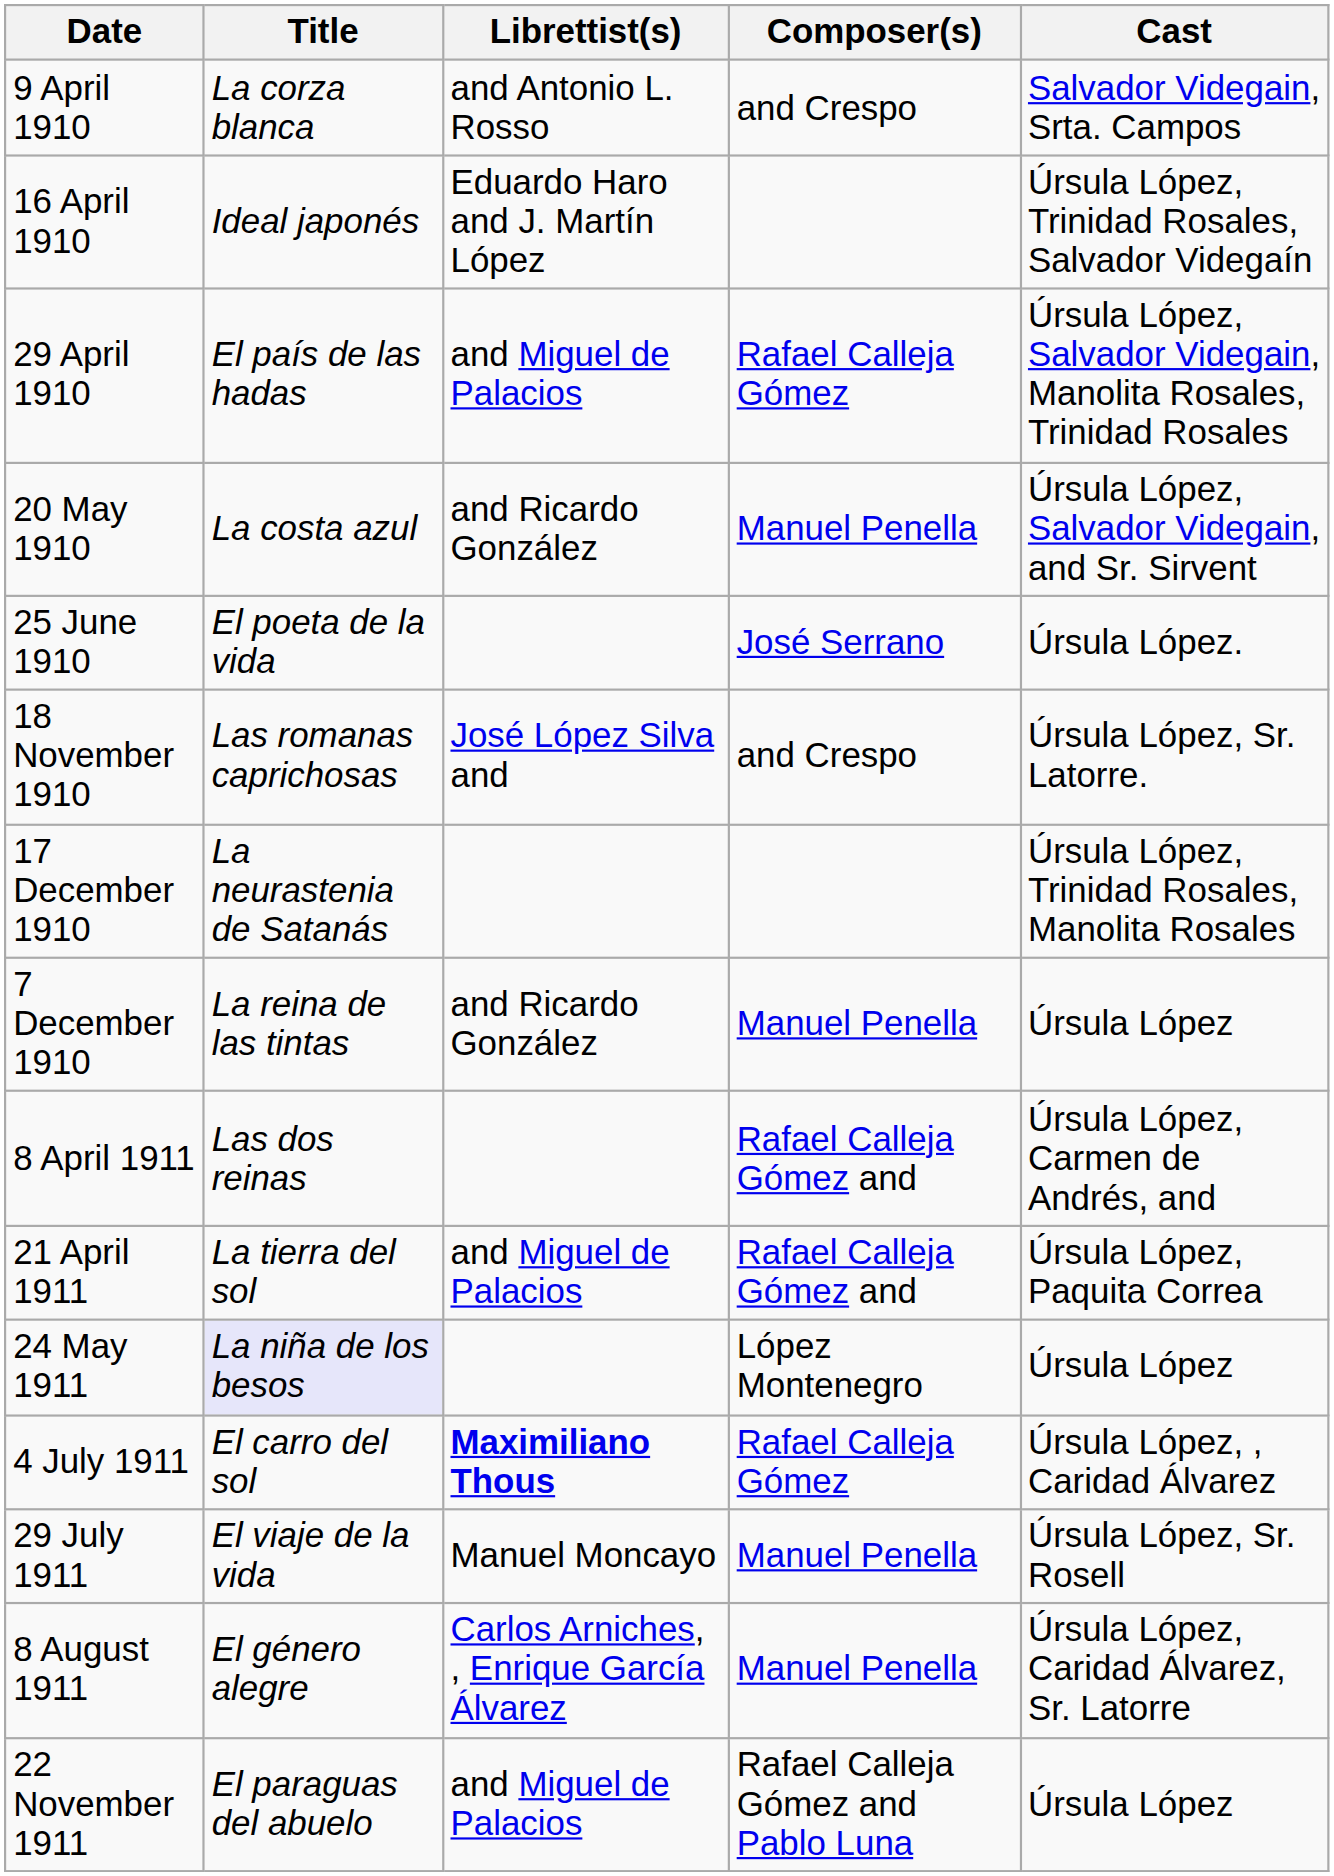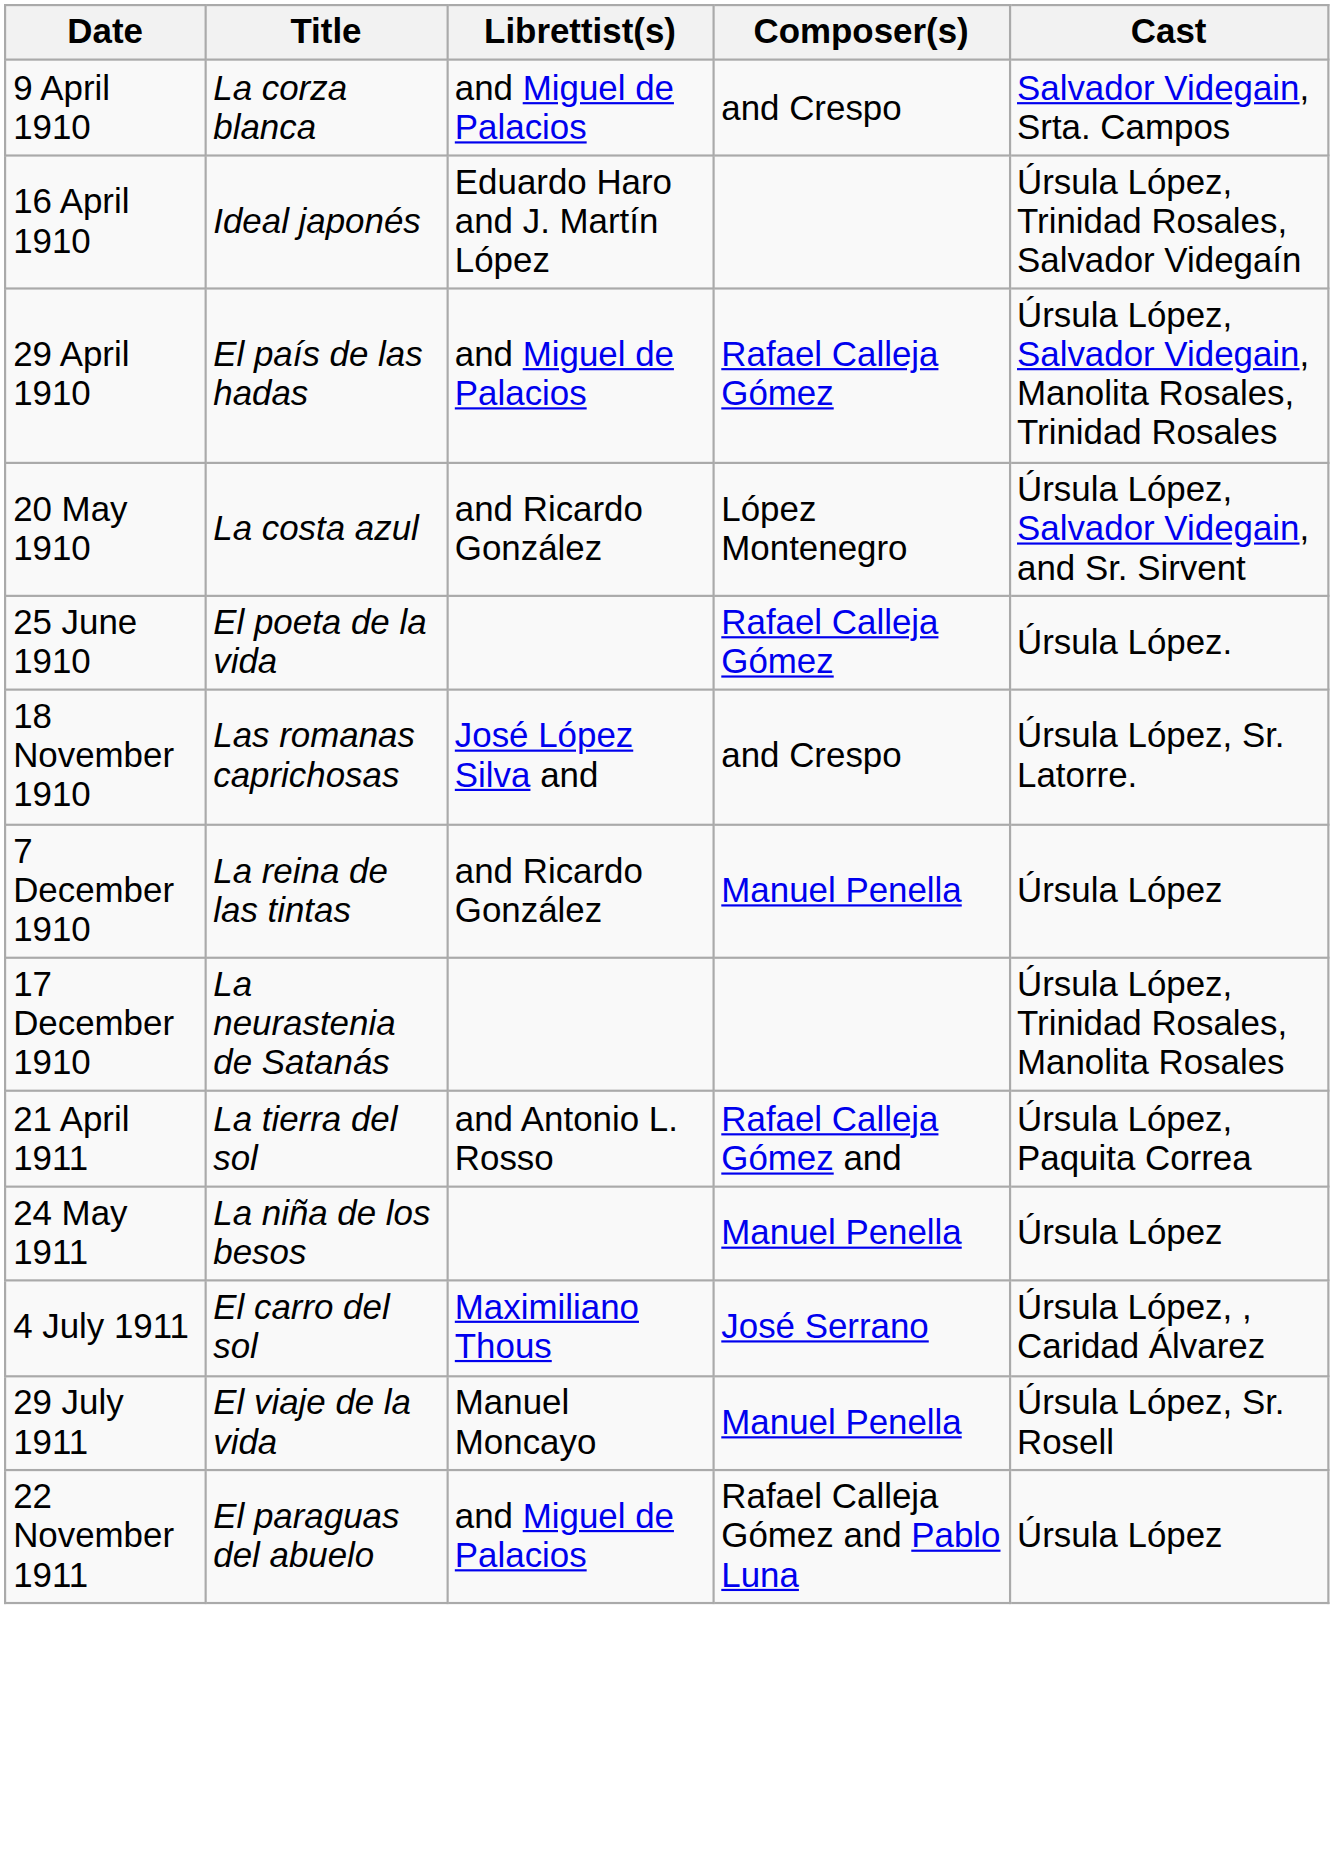 <table class="wikitable">
 <tr>
 <th>Date</th>
 <th>Title</th>
 <th>Librettist(s)</th>
 <th>Composer(s)</th>
 <th>Cast</th>
 </tr>
 <tr>
 <td>9 April 1910</td>
 <td><em>La corza blanca</em></td>
-<td> and Antonio L. Rosso</td>
+<td> and <a href='#'>Miguel de Palacios</a></td>
 <td> and Crespo</td>
 <td><a href='#'>Salvador Videgain</a>, Srta. Campos</td>
 </tr>
 <tr>
 <td>16 April 1910</td>
 <td><em>Ideal japonés</em></td>
 <td>Eduardo Haro and J. Martín López</td>
 <td></td>
 <td>Úrsula López, Trinidad Rosales, Salvador Videgaín</td>
 </tr>
 <tr>
 <td>29 April 1910</td>
 <td><em>El país de las hadas</em></td>
 <td> and <a href='#'>Miguel de Palacios</a></td>
 <td><a href='#'>Rafael Calleja Gómez</a></td>
 <td>Úrsula López, <a href='#'>Salvador Videgain</a>, Manolita Rosales, Trinidad Rosales</td>
 </tr>
 <tr>
 <td>20 May 1910</td>
 <td><em>La costa azul</em></td>
 <td> and Ricardo González</td>
-<td><a href='#'>Manuel Penella</a></td>
+<td>López Montenegro</td>
 <td>Úrsula López, <a href='#'>Salvador Videgain</a>, and Sr. Sirvent</td>
 </tr>
 <tr>
 <td>25 June 1910</td>
 <td><em>El poeta de la vida</em></td>
 <td></td>
-<td><a href='#'>José Serrano</a></td>
+<td><a href='#'>Rafael Calleja Gómez</a></td>
 <td>Úrsula López.</td>
 </tr>
 <tr>
 <td>18 November 1910</td>
 <td><em>Las romanas caprichosas</em></td>
 <td><a href='#'>José López Silva</a> and </td>
 <td> and Crespo</td>
 <td>Úrsula López, Sr. Latorre.</td>
 </tr>
 <tr>
+<td>7 December 1910</td>
+<td><em>La reina de las tintas</em></td>
+<td> and Ricardo González</td>
+<td><a href='#'>Manuel Penella</a></td>
+<td>Úrsula López</td>
+</tr>
+<tr>
 <td>17 December 1910</td>
 <td><em>La neurastenia de Satanás</em></td>
 <td></td>
 <td></td>
 <td>Úrsula López, Trinidad Rosales, Manolita Rosales</td>
 </tr>
 <tr>
-<td>7 December 1910</td>
-<td><em>La reina de las tintas</em></td>
-<td> and Ricardo González</td>
-<td><a href='#'>Manuel Penella</a></td>
-<td>Úrsula López</td>
-</tr>
-<tr>
-<td>8 April 1911</td>
-<td><em>Las dos reinas</em></td>
-<td></td>
-<td><a href='#'>Rafael Calleja Gómez</a> and </td>
-<td>Úrsula López, Carmen de Andrés, and </td>
-</tr>
-<tr>
 <td>21 April 1911</td>
 <td><em>La tierra del sol</em></td>
-<td> and <a href='#'>Miguel de Palacios</a></td>
+<td> and Antonio L. Rosso</td>
 <td><a href='#'>Rafael Calleja Gómez</a> and </td>
 <td>Úrsula López, Paquita Correa</td>
 </tr>
 <tr>
 <td>24 May 1911</td>
-<td style="background: lavender;"><em>La niña de los besos</em></td>
+<td><em>La niña de los besos</em></td>
 <td></td>
-<td>López Montenegro</td>
+<td><a href='#'>Manuel Penella</a></td>
 <td>Úrsula López</td>
 </tr>
 <tr>
 <td>4 July 1911</td>
 <td><em>El carro del sol</em></td>
-<td><strong><a href='#'>Maximiliano Thous</a></strong></td>
-<td><a href='#'>Rafael Calleja Gómez</a></td>
+<td><a href='#'>Maximiliano Thous</a></td>
+<td><a href='#'>José Serrano</a></td>
 <td>Úrsula López, , Caridad Álvarez</td>
 </tr>
 <tr>
 <td>29 July 1911</td>
 <td><em>El viaje de la vida</em></td>
 <td>Manuel Moncayo</td>
 <td><a href='#'>Manuel Penella</a></td>
 <td>Úrsula López, Sr. Rosell</td>
 </tr>
 <tr>
-<td>8 August 1911</td>
-<td><em>El género alegre</em></td>
-<td><a href='#'>Carlos Arniches</a>, , <a href='#'>Enrique García Álvarez</a></td>
-<td><a href='#'>Manuel Penella</a></td>
-<td>Úrsula López, Caridad Álvarez, Sr. Latorre</td>
-</tr>
-<tr>
 <td>22 November 1911</td>
 <td><em>El paraguas del abuelo</em></td>
 <td> and <a href='#'>Miguel de Palacios</a></td>
 <td>Rafael Calleja Gómez and <a href='#'>Pablo Luna</a></td>
 <td>Úrsula López</td>
 </tr>
 </table>
